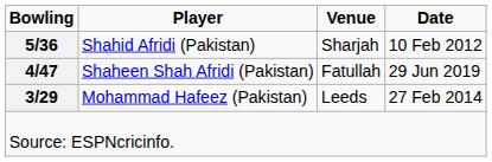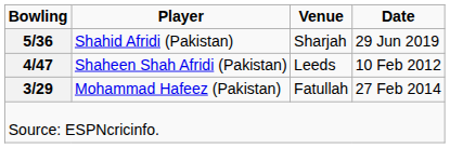 <table class="wikitable">
 <tr>
 <td align="center"><strong>Bowling</strong></td>
 <td align="center"><strong>Player</strong></td>
 <td align="center"><strong>Venue</strong></td>
 <td align="center"><strong>Date</strong></td>
 </tr>
 <tr>
 <th>5/36</th>
 <td><a href='#'>Shahid Afridi</a> (Pakistan)</td>
 <td>Sharjah</td>
-<td>10 Feb 2012</td>
+<td>29 Jun 2019</td>
 </tr>
 <tr>
 <th>4/47</th>
 <td><a href='#'>Shaheen Shah Afridi</a> (Pakistan)</td>
-<td>Fatullah</td>
-<td>29 Jun 2019</td>
+<td>Leeds</td>
+<td>10 Feb 2012</td>
 </tr>
 <tr>
 <th>3/29</th>
 <td><a href='#'>Mohammad Hafeez</a> (Pakistan)</td>
-<td>Leeds</td>
+<td>Fatullah</td>
 <td>27 Feb 2014</td>
 </tr>
 <tr>
 <td colspan="5"><br>Source: ESPNcricinfo.</td>
 </tr>
 </table>
